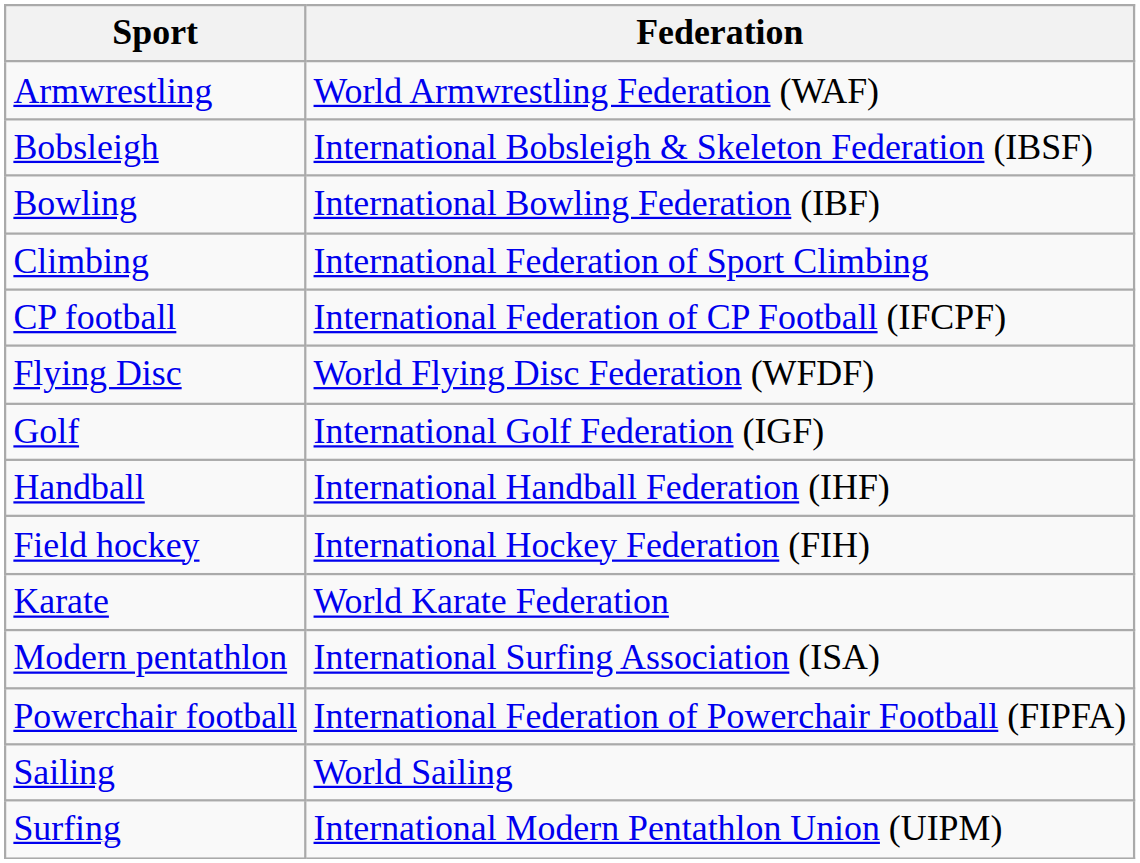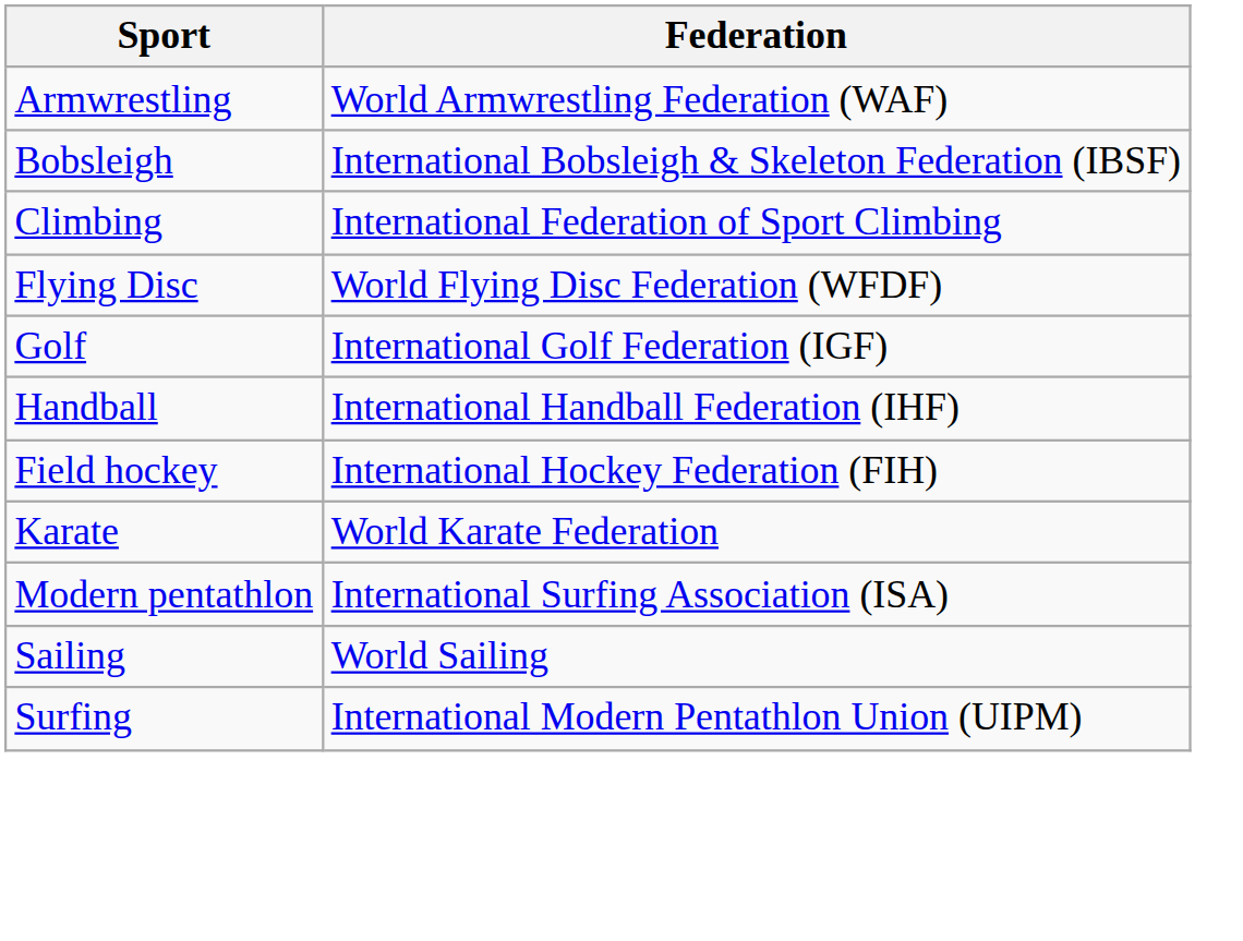 <table class="wikitable sortable">
 <tr>
 <th>Sport</th>
 <th>Federation</th>
 </tr>
 <tr>
 <td><a href='#'>Armwrestling</a></td>
 <td><a href='#'>World Armwrestling Federation</a> (WAF)</td>
 </tr>
 <tr>
 <td><a href='#'>Bobsleigh</a></td>
 <td><a href='#'>International Bobsleigh & Skeleton Federation</a> (IBSF)</td>
 </tr>
 <tr>
-<td><a href='#'>Bowling</a></td>
-<td><a href='#'>International Bowling Federation</a> (IBF)</td>
-</tr>
-<tr>
 <td><a href='#'>Climbing</a></td>
 <td><a href='#'>International Federation of Sport Climbing</a></td>
-</tr>
-<tr>
-<td><a href='#'>CP football</a></td>
-<td><a href='#'>International Federation of CP Football</a> (IFCPF)</td>
 </tr>
 <tr>
 <td><a href='#'>Flying Disc</a></td>
 <td><a href='#'>World Flying Disc Federation</a> (WFDF)</td>
 </tr>
 <tr>
 <td><a href='#'>Golf</a></td>
 <td><a href='#'>International Golf Federation</a> (IGF)</td>
 </tr>
 <tr>
 <td><a href='#'>Handball</a></td>
 <td><a href='#'>International Handball Federation</a> (IHF)</td>
 </tr>
 <tr>
 <td><a href='#'>Field hockey</a></td>
 <td><a href='#'>International Hockey Federation</a> (FIH)</td>
 </tr>
 <tr>
 <td><a href='#'>Karate</a></td>
 <td><a href='#'>World Karate Federation</a></td>
 </tr>
 <tr>
 <td><a href='#'>Modern pentathlon</a></td>
 <td><a href='#'>International Surfing Association</a> (ISA)</td>
 </tr>
 <tr>
-<td><a href='#'>Powerchair football</a></td>
-<td><a href='#'>International Federation of Powerchair Football</a> (FIPFA)</td>
-</tr>
-<tr>
 <td><a href='#'>Sailing</a></td>
 <td><a href='#'>World Sailing</a></td>
 </tr>
 <tr>
 <td><a href='#'>Surfing</a></td>
 <td><a href='#'>International Modern Pentathlon Union</a>  (UIPM)</td>
 </tr>
 </table>
